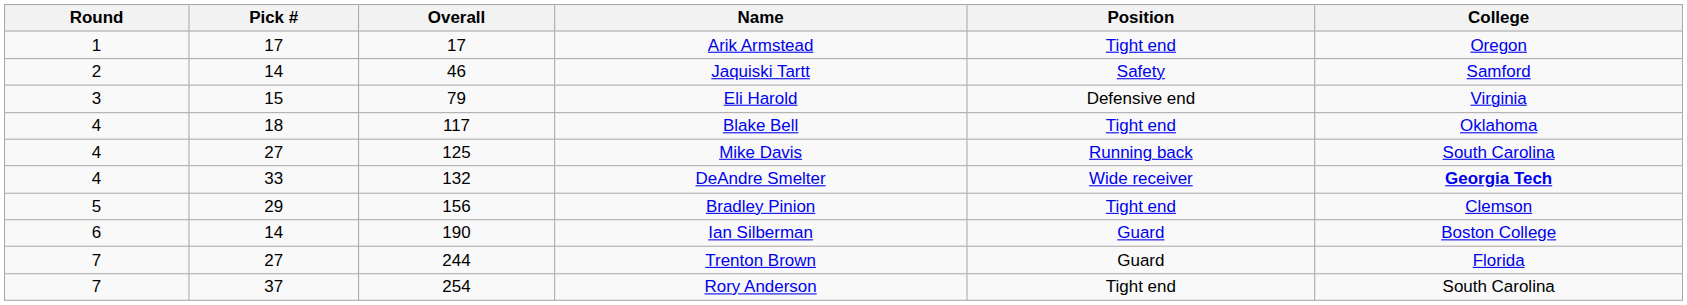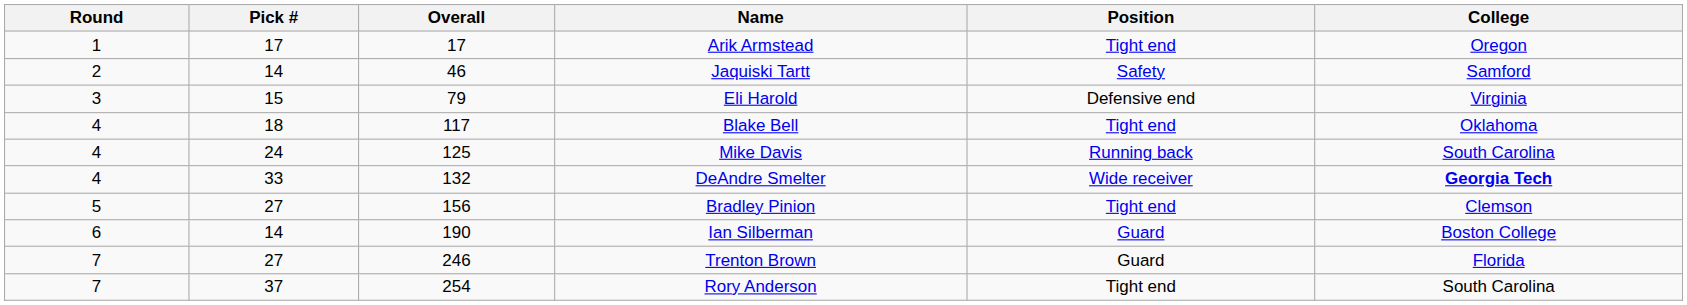 <table class="wikitable sortable sortable" style="width: 100%; text-align:center">
 <tr>
 <th>Round</th>
 <th>Pick #</th>
 <th>Overall</th>
 <th>Name</th>
 <th>Position</th>
 <th>College</th>
 </tr>
 <tr>
 <td>1</td>
 <td>17</td>
 <td>17</td>
 <td><a href='#'>Arik Armstead</a></td>
 <td><a href='#'>Tight end</a></td>
 <td><a href='#'>Oregon</a></td>
 </tr>
 <tr>
 <td>2</td>
 <td>14</td>
 <td>46</td>
 <td><a href='#'>Jaquiski Tartt</a></td>
 <td><a href='#'>Safety</a></td>
 <td><a href='#'>Samford</a></td>
 </tr>
 <tr>
 <td>3</td>
 <td>15</td>
 <td>79</td>
 <td><a href='#'>Eli Harold</a></td>
 <td>Defensive end</td>
 <td><a href='#'>Virginia</a></td>
 </tr>
 <tr>
 <td>4</td>
 <td>18</td>
 <td>117</td>
 <td><a href='#'>Blake Bell</a></td>
 <td><a href='#'>Tight end</a></td>
 <td><a href='#'>Oklahoma</a></td>
 </tr>
 <tr>
 <td>4</td>
-<td>27</td>
+<td>24</td>
 <td>125</td>
 <td><a href='#'>Mike Davis</a></td>
 <td><a href='#'>Running back</a></td>
 <td><a href='#'>South Carolina</a></td>
 </tr>
 <tr>
 <td>4</td>
 <td>33</td>
 <td>132</td>
 <td><a href='#'>DeAndre Smelter</a></td>
 <td><a href='#'>Wide receiver</a></td>
 <td><strong><a href='#'>Georgia Tech</a></strong></td>
 </tr>
 <tr>
 <td>5</td>
-<td>29</td>
+<td>27</td>
 <td>156</td>
 <td><a href='#'>Bradley Pinion</a></td>
 <td><a href='#'>Tight end</a></td>
 <td><a href='#'>Clemson</a></td>
 </tr>
 <tr>
 <td>6</td>
 <td>14</td>
 <td>190</td>
 <td><a href='#'>Ian Silberman</a></td>
 <td><a href='#'>Guard</a></td>
 <td><a href='#'>Boston College</a></td>
 </tr>
 <tr>
 <td>7</td>
 <td>27</td>
-<td>244</td>
+<td>246</td>
 <td><a href='#'>Trenton Brown</a></td>
 <td>Guard</td>
 <td><a href='#'>Florida</a></td>
 </tr>
 <tr>
 <td>7</td>
 <td>37</td>
 <td>254</td>
 <td><a href='#'>Rory Anderson</a></td>
 <td>Tight end</td>
 <td>South Carolina</td>
 </tr>
 </table>
